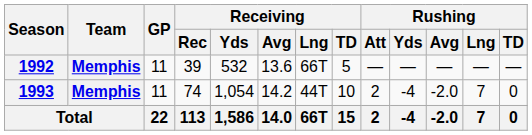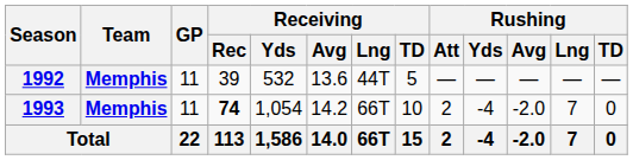 <table class="wikitable" style="text-align:center">
 <tr>
 <th rowspan="2">Season</th>
 <th rowspan="2">Team</th>
 <th rowspan="2">GP</th>
 <th colspan="5">Receiving</th>
 <th colspan="5">Rushing</th>
 </tr>
 <tr>
 <th>Rec</th>
 <th>Yds</th>
 <th>Avg</th>
 <th>Lng</th>
 <th>TD</th>
 <th>Att</th>
 <th>Yds</th>
 <th>Avg</th>
 <th>Lng</th>
 <th>TD</th>
 </tr>
 <tr>
 <th><a href='#'>1992</a></th>
 <th><a href='#'>Memphis</a></th>
 <td>11</td>
 <td>39</td>
 <td>532</td>
 <td>13.6</td>
-<td>66T</td>
+<td>44T</td>
 <td>5</td>
 <td>—</td>
 <td>—</td>
 <td>—</td>
 <td>—</td>
 <td>—</td>
 </tr>
 <tr>
 <th><a href='#'>1993</a></th>
 <th><a href='#'>Memphis</a></th>
 <td>11</td>
-<td>74</td>
+<td><strong>74</strong></td>
 <td>1,054</td>
 <td>14.2</td>
-<td>44T</td>
+<td>66T</td>
 <td>10</td>
 <td>2</td>
 <td>-4</td>
 <td>-2.0</td>
 <td>7</td>
 <td>0</td>
 </tr>
 <tr>
 <th colspan="2">Total</th>
 <th>22</th>
 <th>113</th>
 <th>1,586</th>
 <th>14.0</th>
 <th>66T</th>
 <th>15</th>
 <th>2</th>
 <th>-4</th>
 <th>-2.0</th>
 <th>7</th>
 <th>0</th>
 </tr>
 </table>
